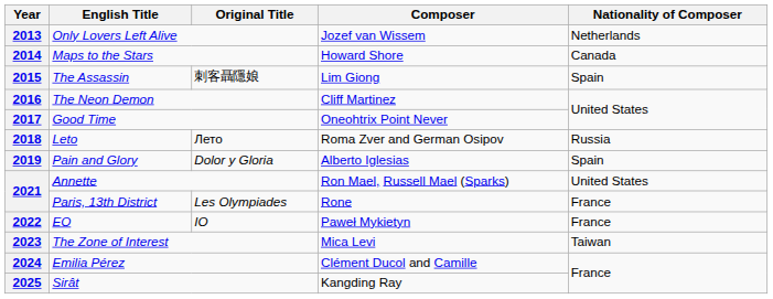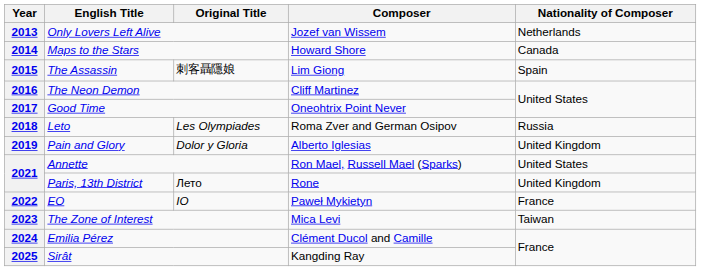 <table class="wikitable" style="width:75%">
 <tr>
 <th>Year</th>
 <th>English Title</th>
 <th>Original Title</th>
 <th>Composer</th>
 <th>Nationality of Composer</th>
 </tr>
 <tr>
 <th><a href='#'>2013</a></th>
 <td colspan="2"><em><a href='#'>Only Lovers Left Alive</a></em></td>
 <td data-sort-value="Wissem"><a href='#'>Jozef van Wissem</a></td>
 <td>Netherlands</td>
 </tr>
 <tr>
 <th><a href='#'>2014</a></th>
 <td colspan="2"><em><a href='#'>Maps to the Stars</a></em></td>
 <td data-sort-value="Shore"><a href='#'>Howard Shore</a></td>
 <td>Canada</td>
 </tr>
 <tr>
 <th><a href='#'>2015</a></th>
 <td data-sort-value="Assassin"><em><a href='#'>The Assassin</a></em></td>
 <td>刺客聶隱娘</td>
 <td data-sort-value="Giong"><a href='#'>Lim Giong</a></td>
 <td>Spain</td>
 </tr>
 <tr>
 <th><a href='#'>2016</a></th>
 <td colspan="2" data-sort-value="Neon"><em><a href='#'>The Neon Demon</a></em></td>
 <td data-sort-value="Martinez"><a href='#'>Cliff Martinez</a></td>
 <td rowspan="2">United States</td>
 </tr>
 <tr>
 <th><a href='#'>2017</a></th>
 <td colspan="2"><em><a href='#'>Good Time</a></em></td>
 <td><a href='#'>Oneohtrix Point Never</a></td>
 </tr>
 <tr>
 <th><a href='#'>2018</a></th>
 <td><em><a href='#'>Leto</a></em></td>
-<td>Лето</td>
+<td><em>Les Olympiades</em></td>
 <td>Roma Zver and German Osipov</td>
 <td>Russia</td>
 </tr>
 <tr>
 <th><a href='#'>2019</a></th>
 <td><em><a href='#'>Pain and Glory</a></em></td>
 <td><em>Dolor y Gloria</em></td>
 <td><a href='#'>Alberto Iglesias</a></td>
-<td>Spain</td>
+<td>United Kingdom</td>
 </tr>
 <tr>
 <th rowspan="2"><a href='#'>2021</a></th>
 <td colspan="2"><em><a href='#'>Annette</a></em></td>
 <td><a href='#'>Ron Mael,</a> <a href='#'>Russell Mael</a> (<a href='#'>Sparks</a>)</td>
 <td>United States</td>
 </tr>
 <tr>
 <td><em><a href='#'>Paris, 13th District</a></em></td>
-<td><em>Les Olympiades</em></td>
+<td>Лето</td>
 <td><a href='#'>Rone</a></td>
-<td>France</td>
+<td>United Kingdom</td>
 </tr>
 <tr>
 <th><a href='#'>2022</a></th>
 <td><em><a href='#'>EO</a></em></td>
 <td><em>IO</em></td>
 <td><a href='#'>Paweł Mykietyn</a></td>
 <td>France</td>
 </tr>
 <tr>
 <th><a href='#'>2023</a></th>
 <td colspan="2"><em><a href='#'>The Zone of Interest</a></em></td>
 <td><a href='#'>Mica Levi</a></td>
 <td>Taiwan</td>
 </tr>
 <tr>
 <th><a href='#'>2024</a></th>
 <td colspan="2"><em><a href='#'>Emilia Pérez</a></em></td>
 <td><a href='#'>Clément Ducol</a> and <a href='#'>Camille</a></td>
 <td rowspan="2">France</td>
 </tr>
 <tr>
 <th><a href='#'>2025</a></th>
 <td colspan="2"><em><a href='#'>Sirât</a></em></td>
 <td>Kangding Ray</td>
 </tr>
 </table>
